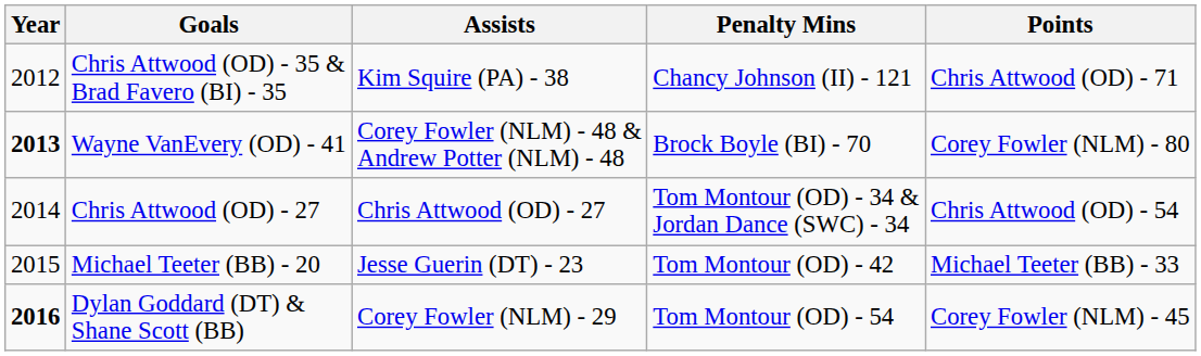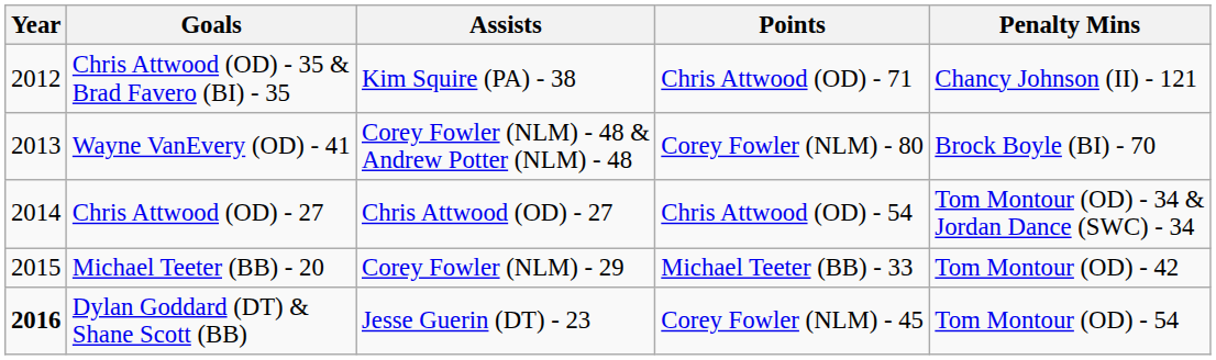 <table class="wikitable" border="1">
 <tr>
 <th>Year</th>
 <th>Goals</th>
 <th>Assists</th>
+<th>Points</th>
 <th>Penalty Mins</th>
-<th>Points</th>
 </tr>
 <tr>
 <td>2012</td>
 <td><a href='#'>Chris Attwood</a> (OD) - 35 &<br><a href='#'>Brad Favero</a> (BI) - 35</td>
 <td><a href='#'>Kim Squire</a> (PA) - 38</td>
+<td><a href='#'>Chris Attwood</a> (OD) - 71</td>
 <td><a href='#'>Chancy Johnson</a> (II) - 121</td>
-<td><a href='#'>Chris Attwood</a> (OD) - 71</td>
 </tr>
 <tr>
-<td><strong>2013</strong></td>
+<td>2013</td>
 <td><a href='#'>Wayne VanEvery</a> (OD) - 41</td>
 <td><a href='#'>Corey Fowler</a> (NLM) - 48 &<br><a href='#'>Andrew Potter</a> (NLM) - 48</td>
+<td><a href='#'>Corey Fowler</a> (NLM) - 80</td>
 <td><a href='#'>Brock Boyle</a> (BI) - 70</td>
-<td><a href='#'>Corey Fowler</a> (NLM) - 80</td>
 </tr>
 <tr>
 <td>2014</td>
 <td><a href='#'>Chris Attwood</a> (OD) - 27</td>
 <td><a href='#'>Chris Attwood</a> (OD) - 27</td>
+<td><a href='#'>Chris Attwood</a> (OD) - 54</td>
 <td><a href='#'>Tom Montour</a> (OD) - 34 &<br><a href='#'>Jordan Dance</a> (SWC) - 34</td>
-<td><a href='#'>Chris Attwood</a> (OD) - 54</td>
 </tr>
 <tr>
 <td>2015</td>
 <td><a href='#'>Michael Teeter</a> (BB) - 20</td>
-<td><a href='#'>Jesse Guerin</a> (DT) - 23</td>
+<td><a href='#'>Corey Fowler</a> (NLM) - 29</td>
+<td><a href='#'>Michael Teeter</a> (BB) - 33</td>
 <td><a href='#'>Tom Montour</a> (OD) - 42</td>
-<td><a href='#'>Michael Teeter</a> (BB) - 33</td>
 </tr>
 <tr>
 <td><strong>2016</strong></td>
 <td><a href='#'>Dylan Goddard</a> (DT) &<br><a href='#'>Shane Scott</a> (BB)</td>
-<td><a href='#'>Corey Fowler</a> (NLM) - 29</td>
+<td><a href='#'>Jesse Guerin</a> (DT) - 23</td>
+<td><a href='#'>Corey Fowler</a> (NLM) - 45</td>
 <td><a href='#'>Tom Montour</a> (OD) - 54</td>
-<td><a href='#'>Corey Fowler</a> (NLM) - 45</td>
 </tr>
 </table>
